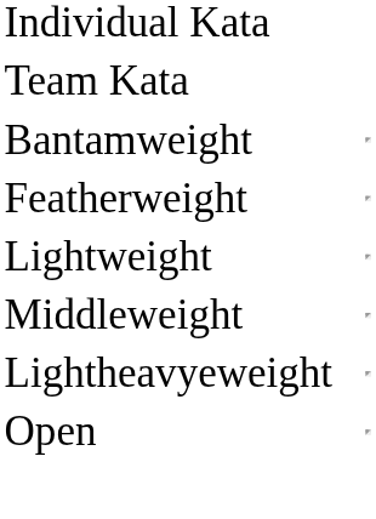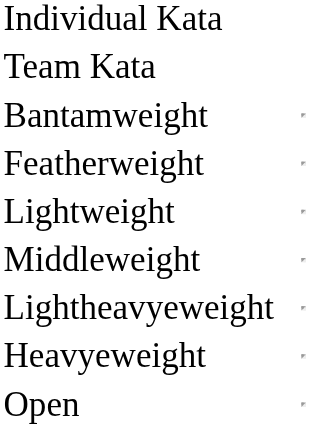 <table>
 <tr>
 <td>Individual Kata</td>
 <td></td>
 <td></td>
 <td></td>
 </tr>
 <tr>
 <td>Team Kata</td>
 <td></td>
 <td></td>
 <td></td>
 </tr>
 <tr>
 <td>Bantamweight</td>
 <td></td>
 <td></td>
 <td> <hr> </td>
 </tr>
 <tr>
 <td>Featherweight</td>
 <td></td>
 <td></td>
 <td> <hr> </td>
 </tr>
 <tr>
 <td>Lightweight</td>
 <td></td>
 <td></td>
 <td> <hr> </td>
 </tr>
 <tr>
 <td>Middleweight</td>
 <td></td>
 <td></td>
 <td> <hr> </td>
 </tr>
 <tr>
 <td>Lightheavyeweight</td>
 <td></td>
 <td></td>
 <td> <hr> </td>
 </tr>
 <tr>
+<td>Heavyeweight</td>
+<td></td>
+<td></td>
+<td> <hr> </td>
+</tr>
+<tr>
 <td>Open</td>
 <td></td>
 <td></td>
 <td> <hr> </td>
 </tr>
 <tr>
 </tr>
 </table>
